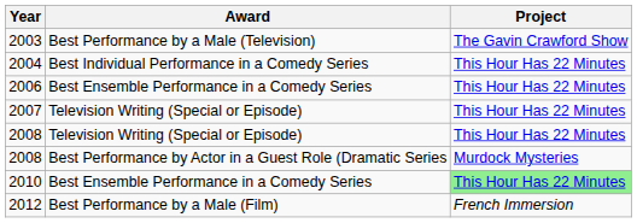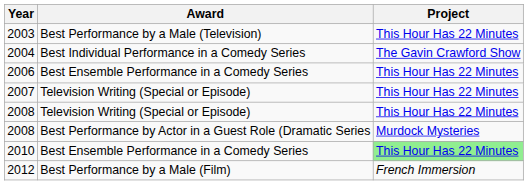 <table class="wikitable">
 <tr>
 <th>Year</th>
 <th>Award</th>
 <th>Project</th>
 </tr>
 <tr>
 <td>2003</td>
 <td>Best Performance by a Male (Television)</td>
-<td><a href='#'>The Gavin Crawford Show</a></td>
+<td><a href='#'>This Hour Has 22 Minutes</a></td>
 </tr>
 <tr>
 <td>2004</td>
 <td>Best Individual Performance in a Comedy Series</td>
-<td><a href='#'>This Hour Has 22 Minutes</a></td>
+<td><a href='#'>The Gavin Crawford Show</a></td>
 </tr>
 <tr>
 <td>2006</td>
 <td>Best Ensemble Performance in a Comedy Series</td>
 <td><a href='#'>This Hour Has 22 Minutes</a></td>
 </tr>
 <tr>
 <td>2007</td>
 <td>Television Writing (Special or Episode)</td>
 <td><a href='#'>This Hour Has 22 Minutes</a></td>
 </tr>
 <tr>
 <td>2008</td>
 <td>Television Writing (Special or Episode)</td>
 <td><a href='#'>This Hour Has 22 Minutes</a></td>
 </tr>
 <tr>
 <td>2008</td>
 <td>Best Performance by Actor in a Guest Role (Dramatic Series</td>
 <td><a href='#'>Murdock Mysteries</a></td>
 </tr>
 <tr>
 <td>2010</td>
 <td>Best Ensemble Performance in a Comedy Series</td>
 <td style="background: lightgreen;"><a href='#'>This Hour Has 22 Minutes</a></td>
 </tr>
 <tr>
 <td>2012</td>
 <td>Best Performance by a Male (Film)</td>
 <td><em>French Immersion</em></td>
 </tr>
 </table>
